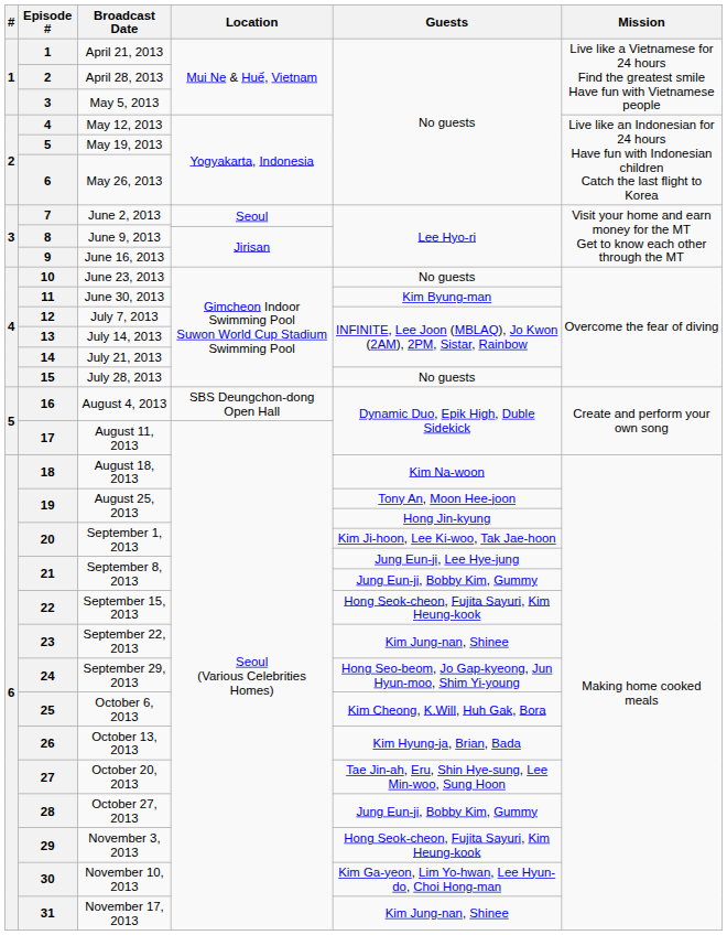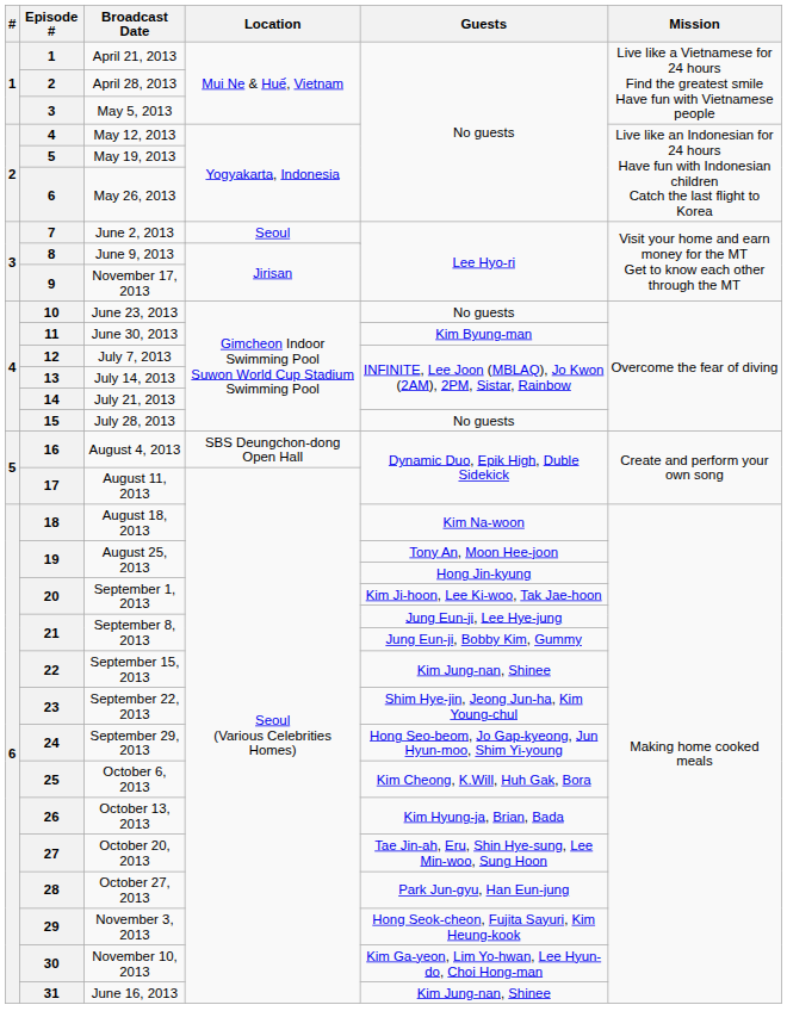 <table class="wikitable" style="font-size:95%;">
 <tr>
 <th>#</th>
 <th>Episode #</th>
 <th>Broadcast Date</th>
 <th>Location</th>
 <th>Guests</th>
 <th>Mission</th>
 </tr>
 <tr style="text-align:center;">
 <th rowspan="3">1</th>
 <th>1</th>
 <td>April 21, 2013</td>
 <td rowspan="3"><a href='#'>Mui Ne</a> & <a href='#'>Huế</a>, <a href='#'>Vietnam</a></td>
 <td rowspan="6">No guests</td>
 <td rowspan="3">Live like a Vietnamese for 24 hours<br>Find the greatest smile<br>Have fun with Vietnamese people</td>
 </tr>
 <tr style="text-align:center;">
 <th>2</th>
 <td>April 28, 2013</td>
 </tr>
 <tr style="text-align:center;">
 <th>3</th>
 <td>May 5, 2013</td>
 </tr>
 <tr style="text-align:center;">
 <th rowspan="3">2</th>
 <th>4<br></th>
 <td>May 12, 2013</td>
 <td rowspan="3"><a href='#'>Yogyakarta</a>, <a href='#'>Indonesia</a></td>
 <td rowspan="3">Live like an Indonesian for 24 hours<br>Have fun with Indonesian children<br>Catch the last flight to Korea</td>
 </tr>
 <tr style="text-align:center;">
 <th>5<br></th>
 <td>May 19, 2013</td>
 </tr>
 <tr style="text-align:center;">
 <th rowspan="2">6<br></th>
 <td rowspan="2">May 26, 2013</td>
 </tr>
 <tr style="text-align:center;">
 <th rowspan="5">3</th>
 <td rowspan="3"><a href='#'>Seoul</a></td>
 <td rowspan="5"><a href='#'>Lee Hyo-ri</a></td>
 <td rowspan="5">Visit your home and earn money for the MT<br>Get to know each other through the MT</td>
 </tr>
 <tr style="text-align:center;">
 <th>7</th>
 <td>June 2, 2013</td>
 </tr>
 <tr style="text-align:center;">
 <th rowspan="2">8</th>
 <td rowspan="2">June 9, 2013</td>
 </tr>
 <tr style="text-align:center;">
 <td rowspan="2"><a href='#'>Jirisan</a></td>
 </tr>
 <tr style="text-align:center;">
 <th>9</th>
-<td>June 16, 2013</td>
+<td>November 17, 2013</td>
 </tr>
 <tr style="text-align:center;">
 <th rowspan="6">4</th>
 <th>10<br></th>
 <td>June 23, 2013</td>
 <td rowspan="6"><a href='#'>Gimcheon</a> Indoor Swimming Pool<br><a href='#'>Suwon World Cup Stadium</a> Swimming Pool</td>
 <td>No guests</td>
 <td rowspan="6">Overcome the fear of diving</td>
 </tr>
 <tr style="text-align:center;">
 <th>11</th>
 <td>June 30, 2013</td>
 <td><a href='#'>Kim Byung-man</a></td>
 </tr>
 <tr style="text-align:center;">
 <th>12</th>
 <td>July 7, 2013</td>
 <td rowspan="3"><a href='#'>INFINITE</a>, <a href='#'>Lee Joon</a> (<a href='#'>MBLAQ</a>), <a href='#'>Jo Kwon</a> (<a href='#'>2AM</a>), <a href='#'>2PM</a>, <a href='#'>Sistar</a>, <a href='#'>Rainbow</a></td>
 </tr>
 <tr style="text-align:center;">
 <th>13</th>
 <td>July 14, 2013</td>
 </tr>
 <tr style="text-align:center;">
 <th>14</th>
 <td>July 21, 2013</td>
 </tr>
 <tr style="text-align:center;">
 <th>15</th>
 <td>July 28, 2013</td>
 <td>No guests</td>
 </tr>
 <tr style="text-align:center;">
 <th rowspan="3">5</th>
 <th>16</th>
 <td>August 4, 2013</td>
 <td>SBS Deungchon-dong <br>Open Hall</td>
 <td rowspan="3"><a href='#'>Dynamic Duo</a>, <a href='#'>Epik High</a>, <a href='#'>Duble Sidekick</a></td>
 <td rowspan="3">Create and perform your own song</td>
 </tr>
 <tr style="text-align:center;">
 <th>17<br></th>
 <td>August 11, 2013</td>
 <td rowspan="21"><a href='#'>Seoul</a><br>(Various Celebrities Homes)</td>
 </tr>
 <tr style="text-align:center;">
 <th rowspan="2">18</th>
 <td rowspan="2">August 18, 2013</td>
 </tr>
 <tr style="text-align:center;">
 <th rowspan="19">6</th>
 <td rowspan="2"><a href='#'>Kim Na-woon</a></td>
 <td rowspan="19">Making home cooked meals</td>
 </tr>
 <tr style="text-align:center;">
 <th rowspan="3">19</th>
 <td rowspan="3">August 25, 2013</td>
 </tr>
 <tr style="text-align:center;">
 <td><a href='#'>Tony An</a>, <a href='#'>Moon Hee-joon</a></td>
 </tr>
 <tr style="text-align:center;">
 <td rowspan="2"><a href='#'>Hong Jin-kyung</a></td>
 </tr>
 <tr style="text-align:center;">
 <th rowspan="3">20</th>
 <td rowspan="3">September 1, 2013</td>
 </tr>
 <tr style="text-align:center;">
 <td><a href='#'>Kim Ji-hoon</a>, <a href='#'>Lee Ki-woo</a>, <a href='#'>Tak Jae-hoon</a></td>
 </tr>
 <tr style="text-align:center;">
 <td rowspan="2"><a href='#'>Jung Eun-ji</a>, <a href='#'>Lee Hye-jung</a></td>
 </tr>
 <tr style="text-align:center;">
 <th rowspan="2">21<br></th>
 <td rowspan="2">September 8, 2013</td>
 </tr>
 <tr style="text-align:center;">
 <td><a href='#'>Jung Eun-ji</a>, <a href='#'>Bobby Kim</a>, <a href='#'>Gummy</a></td>
 </tr>
 <tr style="text-align:center;">
 <th>22</th>
 <td>September 15, 2013</td>
-<td><a href='#'>Hong Seok-cheon</a>, <a href='#'>Fujita Sayuri</a>, <a href='#'>Kim Heung-kook</a></td>
+<td><a href='#'>Kim Jung-nan</a>, <a href='#'>Shinee</a></td>
 </tr>
 <tr style="text-align:center;">
 <th>23<br></th>
 <td>September 22, 2013</td>
-<td><a href='#'>Kim Jung-nan</a>, <a href='#'>Shinee</a></td>
+<td><a href='#'>Shim Hye-jin</a>, <a href='#'>Jeong Jun-ha</a>, <a href='#'>Kim Young-chul</a></td>
 </tr>
 <tr style="text-align:center;">
 <th>24</th>
 <td>September 29, 2013</td>
 <td><a href='#'>Hong Seo-beom</a>, <a href='#'>Jo Gap-kyeong</a>, <a href='#'>Jun Hyun-moo</a>, <a href='#'>Shim Yi-young</a></td>
 </tr>
 <tr style="text-align:center;">
 <th>25</th>
 <td>October 6, 2013</td>
 <td><a href='#'>Kim Cheong</a>, <a href='#'>K.Will</a>, <a href='#'>Huh Gak</a>, <a href='#'>Bora</a></td>
 </tr>
 <tr style="text-align:center;">
 <th>26</th>
 <td>October 13, 2013</td>
 <td><a href='#'>Kim Hyung-ja</a>, <a href='#'>Brian</a>, <a href='#'>Bada</a></td>
 </tr>
 <tr style="text-align:center;">
 <th>27</th>
 <td>October 20, 2013</td>
 <td><a href='#'>Tae Jin-ah</a>, <a href='#'>Eru</a>, <a href='#'>Shin Hye-sung</a>, <a href='#'>Lee Min-woo</a>, <a href='#'>Sung Hoon</a></td>
 </tr>
 <tr style="text-align:center;">
 <th>28</th>
 <td>October 27, 2013</td>
-<td><a href='#'>Jung Eun-ji</a>, <a href='#'>Bobby Kim</a>, <a href='#'>Gummy</a></td>
+<td><a href='#'>Park Jun-gyu</a>, <a href='#'>Han Eun-jung</a></td>
 </tr>
 <tr style="text-align:center;">
 <th>29</th>
 <td>November 3, 2013</td>
 <td><a href='#'>Hong Seok-cheon</a>, <a href='#'>Fujita Sayuri</a>, <a href='#'>Kim Heung-kook</a></td>
 </tr>
 <tr style="text-align:center;">
 <th>30</th>
 <td>November 10, 2013</td>
 <td><a href='#'>Kim Ga-yeon</a>, <a href='#'>Lim Yo-hwan</a>, <a href='#'>Lee Hyun-do</a>, <a href='#'>Choi Hong-man</a></td>
 </tr>
 <tr style="text-align:center;">
 <th>31</th>
-<td>November 17, 2013</td>
+<td>June 16, 2013</td>
 <td><a href='#'>Kim Jung-nan</a>, <a href='#'>Shinee</a></td>
 </tr>
 </table>
